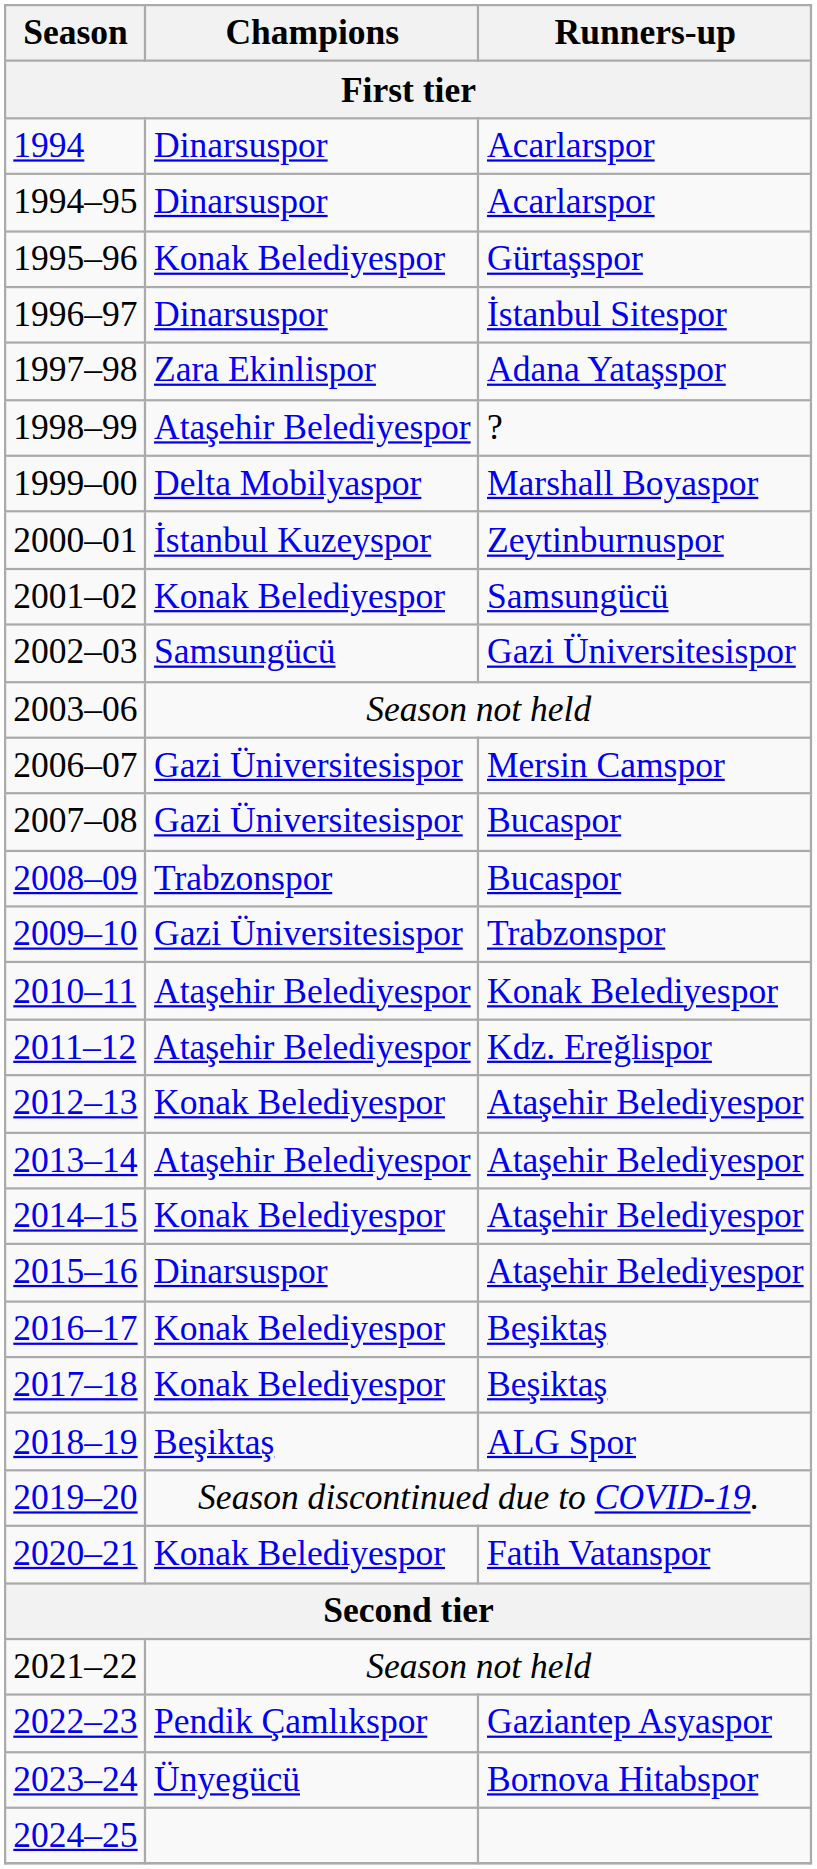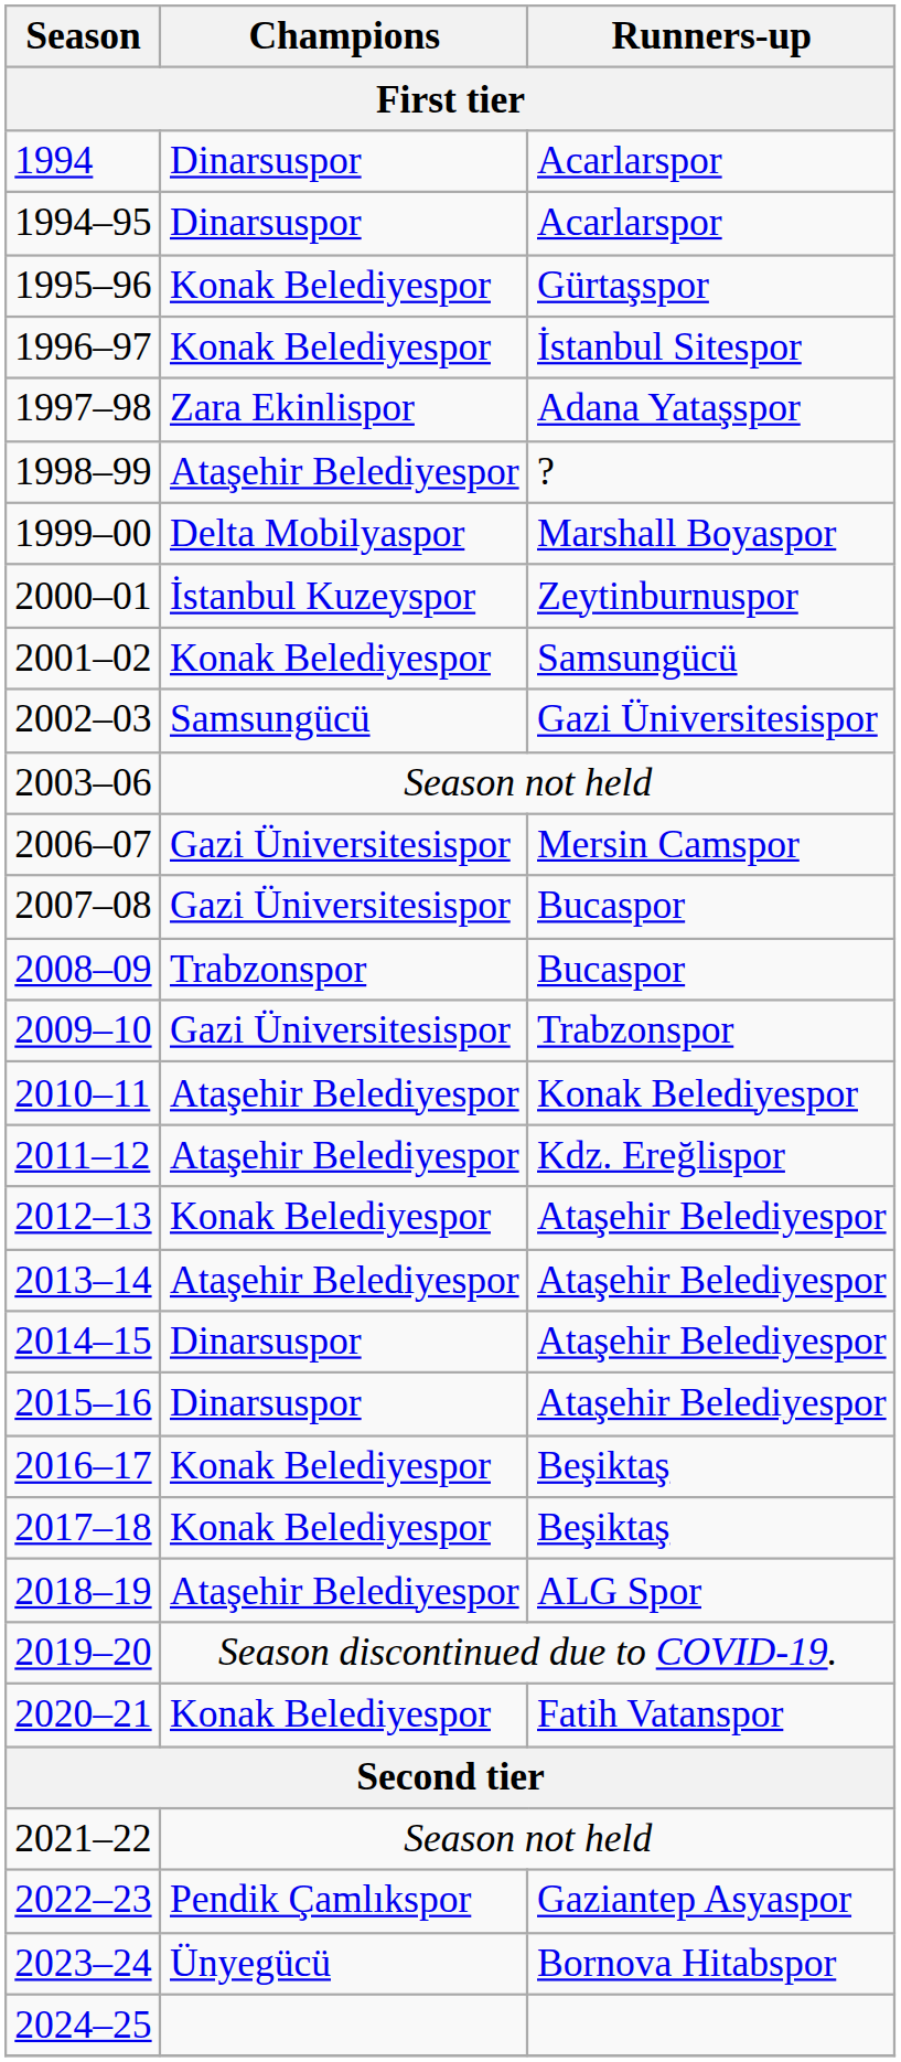 <table class="wikitable">
 <tr style="background ||beige;">
 <th>Season</th>
 <th>Champions</th>
 <th>Runners-up</th>
 </tr>
 <tr>
 <th colspan=3 align=center><strong>First tier</strong></th>
 </tr>
 <tr>
 <td><a href='#'>1994</a></td>
 <td><a href='#'>Dinarsuspor</a></td>
 <td><a href='#'>Acarlarspor</a></td>
 </tr>
 <tr>
 <td>1994–95</td>
 <td><a href='#'>Dinarsuspor</a></td>
 <td><a href='#'>Acarlarspor</a></td>
 </tr>
 <tr>
 <td>1995–96</td>
 <td><a href='#'>Konak Belediyespor</a></td>
 <td><a href='#'>Gürtaşspor</a></td>
 </tr>
 <tr>
 <td>1996–97</td>
-<td><a href='#'>Dinarsuspor</a></td>
+<td><a href='#'>Konak Belediyespor</a></td>
 <td><a href='#'>İstanbul Sitespor</a></td>
 </tr>
 <tr>
 <td>1997–98</td>
 <td><a href='#'>Zara Ekinlispor</a></td>
 <td><a href='#'>Adana Yataşspor</a></td>
 </tr>
 <tr>
 <td>1998–99</td>
 <td><a href='#'>Ataşehir Belediyespor</a></td>
 <td>?</td>
 </tr>
 <tr>
 <td>1999–00</td>
 <td><a href='#'>Delta Mobilyaspor</a></td>
 <td><a href='#'>Marshall Boyaspor</a></td>
 </tr>
 <tr>
 <td>2000–01</td>
 <td><a href='#'>İstanbul Kuzeyspor</a></td>
 <td><a href='#'>Zeytinburnuspor</a></td>
 </tr>
 <tr>
 <td>2001–02</td>
 <td><a href='#'>Konak Belediyespor</a></td>
 <td><a href='#'>Samsungücü</a></td>
 </tr>
 <tr>
 <td>2002–03</td>
 <td><a href='#'>Samsungücü</a></td>
 <td><a href='#'>Gazi Üniversitesispor</a></td>
 </tr>
 <tr>
 <td>2003–06</td>
 <td colspan=2 align=center><em>Season not held</em></td>
 </tr>
 <tr>
 <td>2006–07</td>
 <td><a href='#'>Gazi Üniversitesispor</a></td>
 <td><a href='#'>Mersin Camspor</a></td>
 </tr>
 <tr>
 <td>2007–08</td>
 <td><a href='#'>Gazi Üniversitesispor</a></td>
 <td><a href='#'>Bucaspor</a></td>
 </tr>
 <tr>
 <td><a href='#'>2008–09</a></td>
 <td><a href='#'>Trabzonspor</a></td>
 <td><a href='#'>Bucaspor</a></td>
 </tr>
 <tr>
 <td><a href='#'>2009–10</a></td>
 <td><a href='#'>Gazi Üniversitesispor</a></td>
 <td><a href='#'>Trabzonspor</a></td>
 </tr>
 <tr>
 <td><a href='#'>2010–11</a></td>
 <td><a href='#'>Ataşehir Belediyespor</a></td>
 <td><a href='#'>Konak Belediyespor</a></td>
 </tr>
 <tr>
 <td><a href='#'>2011–12</a></td>
 <td><a href='#'>Ataşehir Belediyespor</a></td>
 <td><a href='#'>Kdz. Ereğlispor</a></td>
 </tr>
 <tr>
 <td><a href='#'>2012–13</a></td>
 <td><a href='#'>Konak Belediyespor</a></td>
 <td><a href='#'>Ataşehir Belediyespor</a></td>
 </tr>
 <tr>
 <td><a href='#'>2013–14</a></td>
 <td><a href='#'>Ataşehir Belediyespor</a></td>
 <td><a href='#'>Ataşehir Belediyespor</a></td>
 </tr>
 <tr>
 <td><a href='#'>2014–15</a></td>
-<td><a href='#'>Konak Belediyespor</a></td>
+<td><a href='#'>Dinarsuspor</a></td>
 <td><a href='#'>Ataşehir Belediyespor</a></td>
 </tr>
 <tr>
 <td><a href='#'>2015–16</a></td>
 <td><a href='#'>Dinarsuspor</a></td>
 <td><a href='#'>Ataşehir Belediyespor</a></td>
 </tr>
 <tr>
 <td><a href='#'>2016–17</a></td>
 <td><a href='#'>Konak Belediyespor</a></td>
 <td><a href='#'>Beşiktaş</a></td>
 </tr>
 <tr>
 <td><a href='#'>2017–18</a></td>
 <td><a href='#'>Konak Belediyespor</a></td>
 <td><a href='#'>Beşiktaş</a></td>
 </tr>
 <tr>
 <td><a href='#'>2018–19</a></td>
-<td><a href='#'>Beşiktaş</a></td>
+<td><a href='#'>Ataşehir Belediyespor</a></td>
 <td><a href='#'>ALG Spor</a></td>
 </tr>
 <tr>
 <td><a href='#'>2019–20</a></td>
 <td colspan=2 align=center><em>Season discontinued due to <a href='#'>COVID-19</a>.</em></td>
 </tr>
 <tr>
 <td><a href='#'>2020–21</a></td>
 <td><a href='#'>Konak Belediyespor</a></td>
 <td><a href='#'>Fatih Vatanspor</a></td>
 </tr>
 <tr>
 <th colspan=3 align=center><strong>Second tier</strong></th>
 </tr>
 <tr>
 <td>2021–22</td>
 <td colspan=2 align=center><em>Season not held</em></td>
 </tr>
 <tr>
 <td><a href='#'>2022–23</a></td>
 <td><a href='#'>Pendik Çamlıkspor</a></td>
 <td><a href='#'>Gaziantep Asyaspor</a></td>
 </tr>
 <tr>
 <td><a href='#'>2023–24</a></td>
 <td><a href='#'>Ünyegücü</a></td>
 <td><a href='#'>Bornova Hitabspor</a></td>
 </tr>
 <tr>
 <td><a href='#'>2024–25</a></td>
 <td></td>
 <td></td>
 </tr>
 <tr>
 </tr>
 </table>
